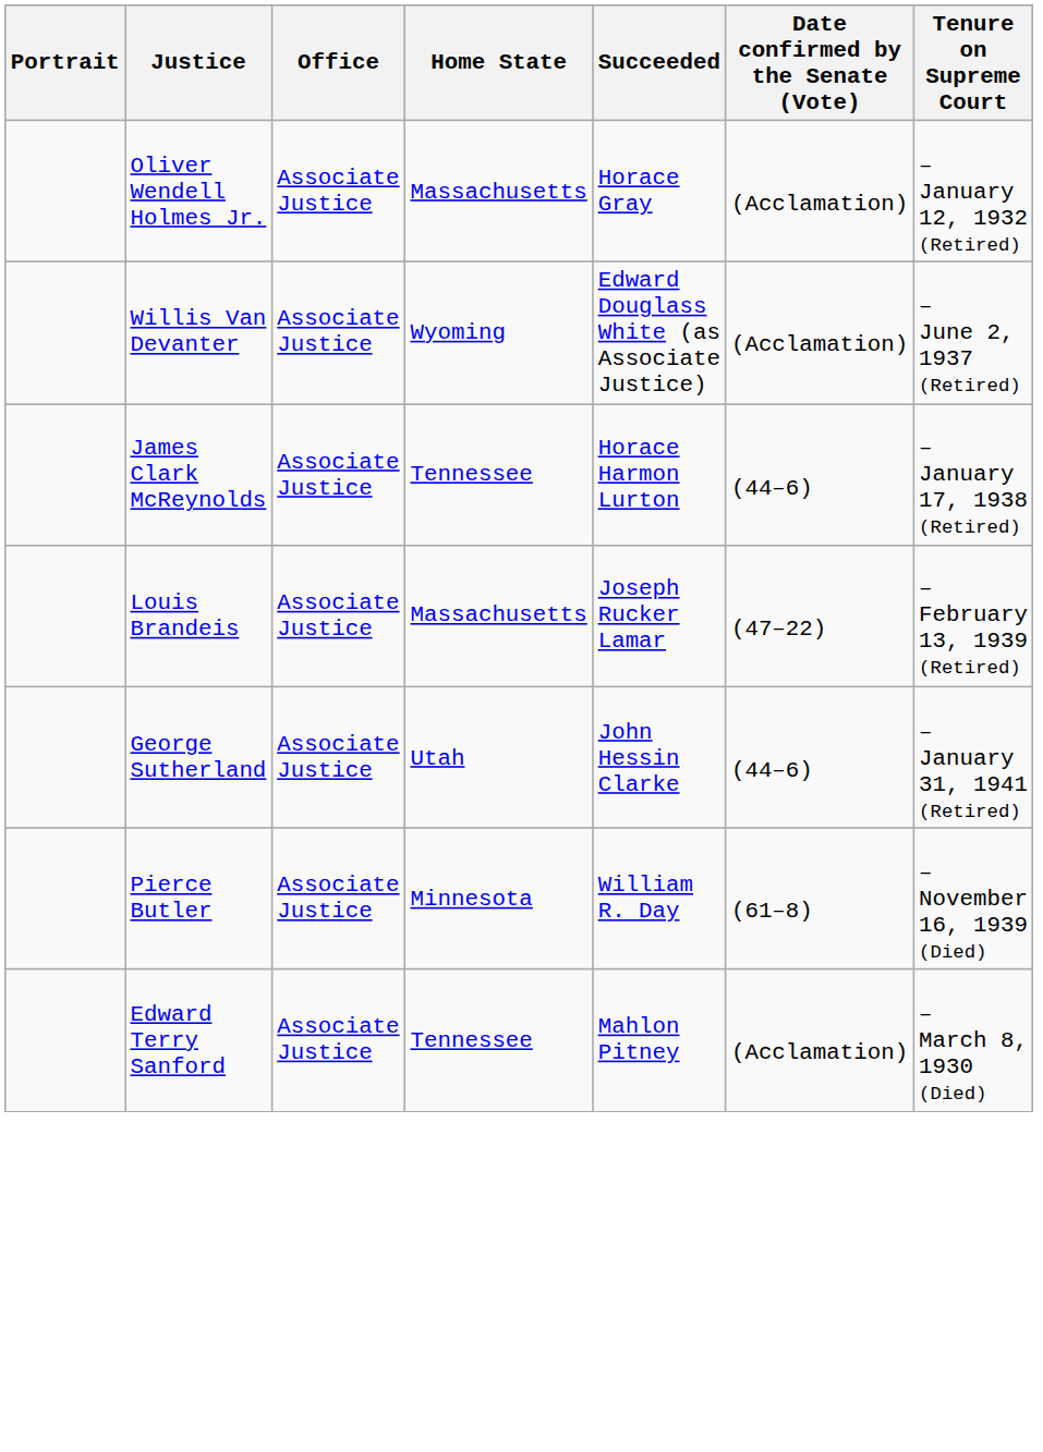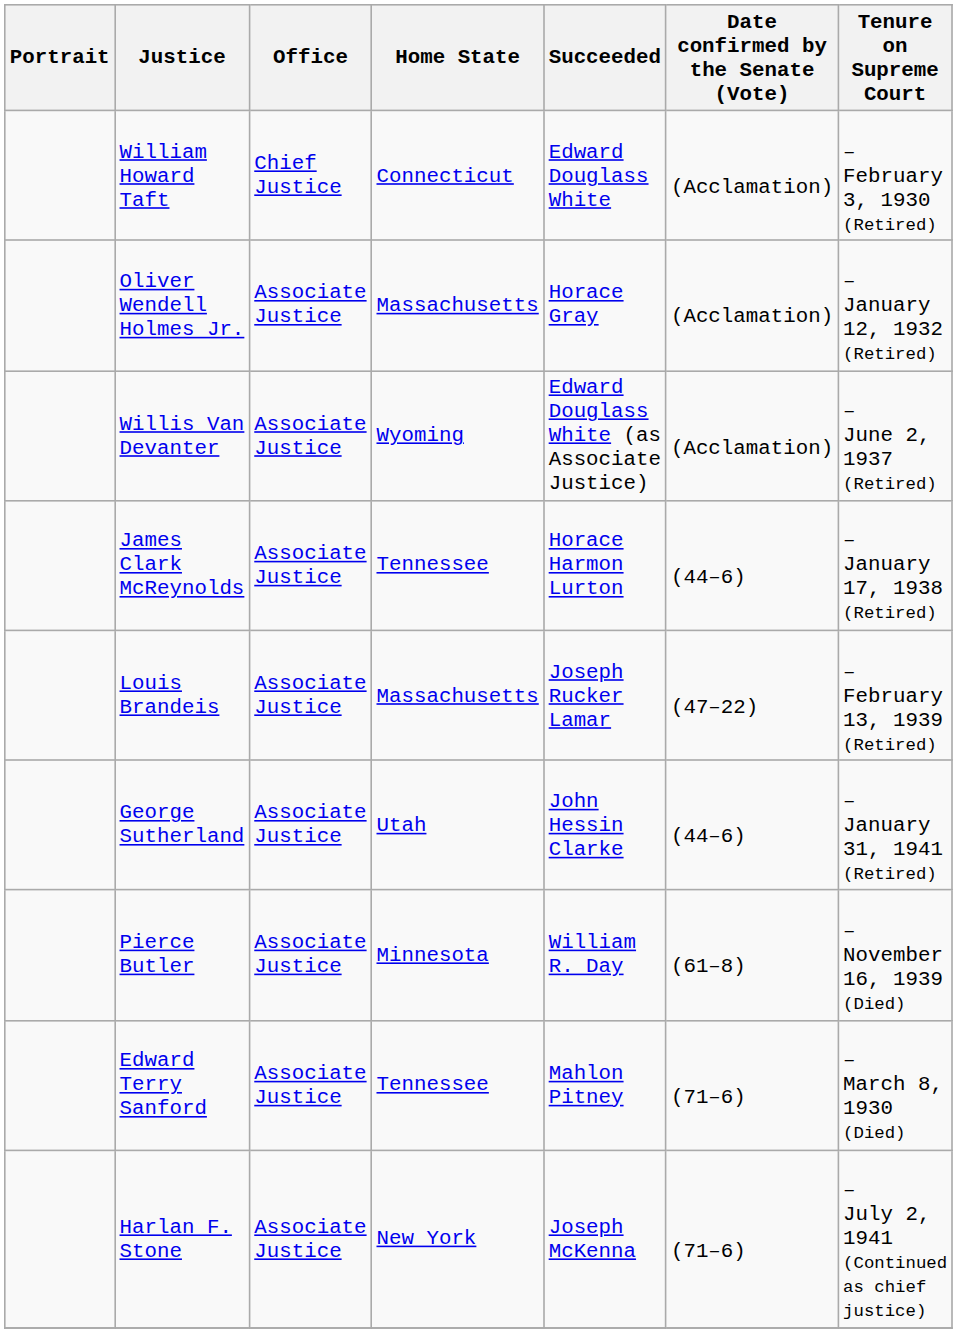 <table class="wikitable sortable">
 <tr>
 <th scope="col" style="width: 10px;">Portrait</th>
 <th scope="col" style="width: 10px;">Justice</th>
 <th scope="col" style="width: 10px;">Office</th>
 <th scope="col" style="width: 10px;">Home State</th>
 <th scope="col" style="width: 10px;">Succeeded</th>
 <th scope="col" style="width: 10px;">Date confirmed by the Senate<br>(Vote)</th>
 <th scope="col" style="width: 10px;">Tenure on Supreme Court</th>
+</tr>
+<tr>
+<td></td>
+<td><a href='#'>William Howard Taft</a></td>
+<td><a href='#'>Chief Justice</a></td>
+<td><a href='#'>Connecticut</a></td>
+<td><a href='#'>Edward Douglass White</a></td>
+<td><br>(Acclamation)</td>
+<td><br>–<br>February 3, 1930<br><small>(Retired)</small></td>
 </tr>
 <tr>
 <td></td>
 <td><a href='#'>Oliver Wendell Holmes Jr.</a></td>
 <td><a href='#'>Associate Justice</a></td>
 <td><a href='#'>Massachusetts</a></td>
 <td><a href='#'>Horace Gray</a></td>
 <td><br>(Acclamation)</td>
 <td><br>–<br>January 12, 1932<br><small>(Retired)</small></td>
 </tr>
 <tr>
 <td></td>
 <td><a href='#'>Willis Van Devanter</a></td>
 <td><a href='#'>Associate Justice</a></td>
 <td><a href='#'>Wyoming</a></td>
 <td><a href='#'>Edward Douglass White</a> (as Associate Justice)</td>
 <td><br>(Acclamation)</td>
 <td><br>–<br>June 2, 1937<br><small>(Retired)</small></td>
 </tr>
 <tr>
 <td></td>
 <td><a href='#'>James Clark McReynolds</a></td>
 <td><a href='#'>Associate Justice</a></td>
 <td><a href='#'>Tennessee</a></td>
 <td><a href='#'>Horace Harmon Lurton</a></td>
 <td><br>(44–6)</td>
 <td><br>–<br>January 17, 1938<br><small>(Retired)</small></td>
 </tr>
 <tr>
 <td></td>
 <td><a href='#'>Louis Brandeis</a></td>
 <td><a href='#'>Associate Justice</a></td>
 <td><a href='#'>Massachusetts</a></td>
 <td><a href='#'>Joseph Rucker Lamar</a></td>
 <td><br>(47–22)</td>
 <td><br>–<br>February 13, 1939<br><small>(Retired)</small></td>
 </tr>
 <tr>
 <td></td>
 <td><a href='#'>George Sutherland</a></td>
 <td><a href='#'>Associate Justice</a></td>
 <td><a href='#'>Utah</a></td>
 <td><a href='#'>John Hessin Clarke</a></td>
 <td><br>(44–6)</td>
 <td><br>–<br>January 31, 1941<br><small>(Retired)</small></td>
 </tr>
 <tr>
 <td></td>
 <td><a href='#'>Pierce Butler</a></td>
 <td><a href='#'>Associate Justice</a></td>
 <td><a href='#'>Minnesota</a></td>
 <td><a href='#'>William R. Day</a></td>
 <td><br>(61–8)</td>
 <td><br>–<br>November 16, 1939<br><small>(Died)</small></td>
 </tr>
 <tr>
 <td></td>
 <td><a href='#'>Edward Terry Sanford</a></td>
 <td><a href='#'>Associate Justice</a></td>
 <td><a href='#'>Tennessee</a></td>
 <td><a href='#'>Mahlon Pitney</a></td>
-<td><br>(Acclamation)</td>
+<td><br>(71–6)</td>
 <td><br>–<br>March 8, 1930<br><small>(Died)</small></td>
+</tr>
+<tr>
+<td></td>
+<td><a href='#'>Harlan F. Stone</a></td>
+<td><a href='#'>Associate Justice</a></td>
+<td><a href='#'>New York</a></td>
+<td><a href='#'>Joseph McKenna</a></td>
+<td><br>(71–6)</td>
+<td><br>–<br>July 2, 1941<br><small>(Continued as chief justice)</small></td>
 </tr>
 <tr>
 </tr>
 </table>
